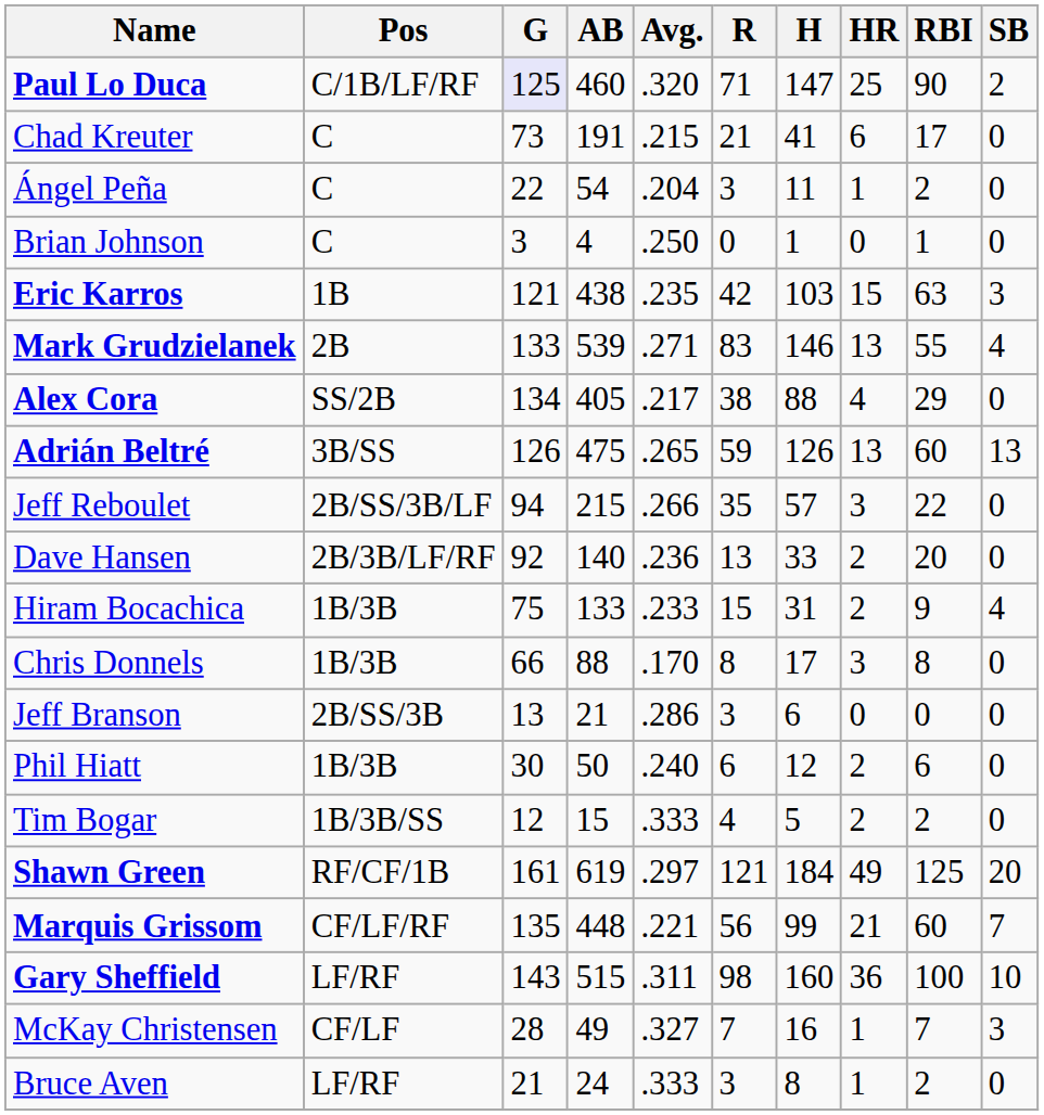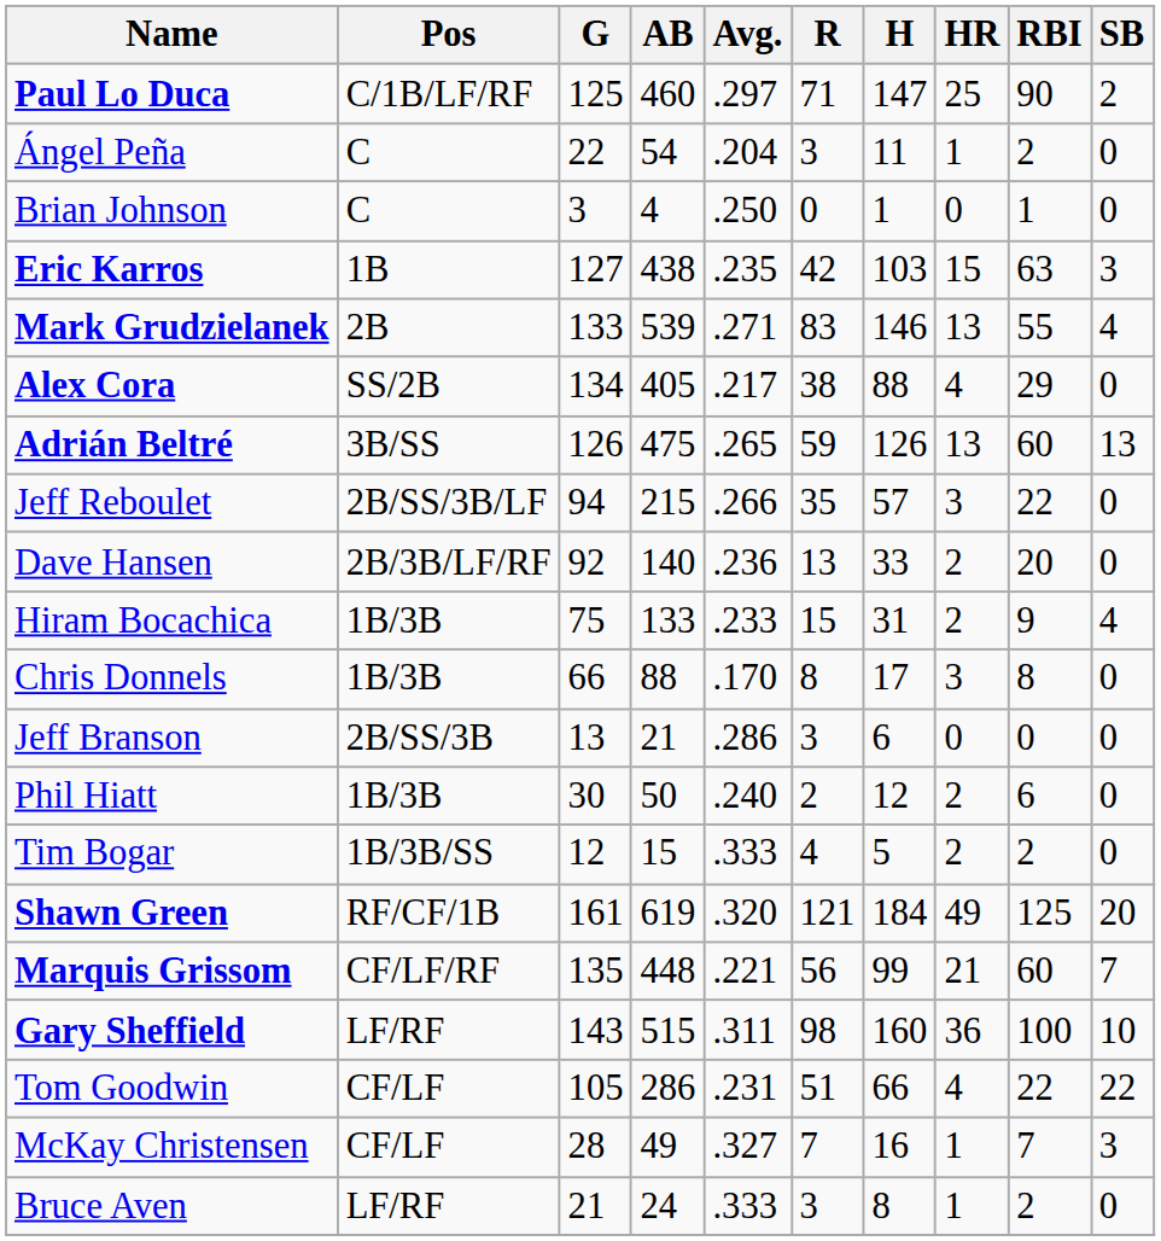 <table class="wikitable sortable" style="text-align:left">
 <tr>
 <th>Name</th>
 <th>Pos</th>
 <th>G</th>
 <th>AB</th>
 <th>Avg.</th>
 <th>R</th>
 <th>H</th>
 <th>HR</th>
 <th>RBI</th>
 <th>SB</th>
 </tr>
 <tr>
 <td><strong><a href='#'>Paul Lo Duca</a></strong></td>
 <td>C/1B/LF/RF</td>
-<td style="background: lavender;">125</td>
+<td>125</td>
 <td>460</td>
-<td>.320</td>
+<td>.297</td>
 <td>71</td>
 <td>147</td>
 <td>25</td>
 <td>90</td>
 <td>2</td>
-</tr>
-<tr>
-<td><a href='#'>Chad Kreuter</a></td>
-<td>C</td>
-<td>73</td>
-<td>191</td>
-<td>.215</td>
-<td>21</td>
-<td>41</td>
-<td>6</td>
-<td>17</td>
-<td>0</td>
 </tr>
 <tr>
 <td><a href='#'>Ángel Peña</a></td>
 <td>C</td>
 <td>22</td>
 <td>54</td>
 <td>.204</td>
 <td>3</td>
 <td>11</td>
 <td>1</td>
 <td>2</td>
 <td>0</td>
 </tr>
 <tr>
 <td><a href='#'>Brian Johnson</a></td>
 <td>C</td>
 <td>3</td>
 <td>4</td>
 <td>.250</td>
 <td>0</td>
 <td>1</td>
 <td>0</td>
 <td>1</td>
 <td>0</td>
 </tr>
 <tr>
 <td><strong><a href='#'>Eric Karros</a></strong></td>
 <td>1B</td>
-<td>121</td>
+<td>127</td>
 <td>438</td>
 <td>.235</td>
 <td>42</td>
 <td>103</td>
 <td>15</td>
 <td>63</td>
 <td>3</td>
 </tr>
 <tr>
 <td><strong><a href='#'>Mark Grudzielanek</a></strong></td>
 <td>2B</td>
 <td>133</td>
 <td>539</td>
 <td>.271</td>
 <td>83</td>
 <td>146</td>
 <td>13</td>
 <td>55</td>
 <td>4</td>
 </tr>
 <tr>
 <td><strong><a href='#'>Alex Cora</a></strong></td>
 <td>SS/2B</td>
 <td>134</td>
 <td>405</td>
 <td>.217</td>
 <td>38</td>
 <td>88</td>
 <td>4</td>
 <td>29</td>
 <td>0</td>
 </tr>
 <tr>
 <td><strong><a href='#'>Adrián Beltré</a></strong></td>
 <td>3B/SS</td>
 <td>126</td>
 <td>475</td>
 <td>.265</td>
 <td>59</td>
 <td>126</td>
 <td>13</td>
 <td>60</td>
 <td>13</td>
 </tr>
 <tr>
 <td><a href='#'>Jeff Reboulet</a></td>
 <td>2B/SS/3B/LF</td>
 <td>94</td>
 <td>215</td>
 <td>.266</td>
 <td>35</td>
 <td>57</td>
 <td>3</td>
 <td>22</td>
 <td>0</td>
 </tr>
 <tr>
 <td><a href='#'>Dave Hansen</a></td>
 <td>2B/3B/LF/RF</td>
 <td>92</td>
 <td>140</td>
 <td>.236</td>
 <td>13</td>
 <td>33</td>
 <td>2</td>
 <td>20</td>
 <td>0</td>
 </tr>
 <tr>
 <td><a href='#'>Hiram Bocachica</a></td>
 <td>1B/3B</td>
 <td>75</td>
 <td>133</td>
 <td>.233</td>
 <td>15</td>
 <td>31</td>
 <td>2</td>
 <td>9</td>
 <td>4</td>
 </tr>
 <tr>
 <td><a href='#'>Chris Donnels</a></td>
 <td>1B/3B</td>
 <td>66</td>
 <td>88</td>
 <td>.170</td>
 <td>8</td>
 <td>17</td>
 <td>3</td>
 <td>8</td>
 <td>0</td>
 </tr>
 <tr>
 <td><a href='#'>Jeff Branson</a></td>
 <td>2B/SS/3B</td>
 <td>13</td>
 <td>21</td>
 <td>.286</td>
 <td>3</td>
 <td>6</td>
 <td>0</td>
 <td>0</td>
 <td>0</td>
 </tr>
 <tr>
 <td><a href='#'>Phil Hiatt</a></td>
 <td>1B/3B</td>
 <td>30</td>
 <td>50</td>
 <td>.240</td>
-<td>6</td>
+<td>2</td>
 <td>12</td>
 <td>2</td>
 <td>6</td>
 <td>0</td>
 </tr>
 <tr>
 <td><a href='#'>Tim Bogar</a></td>
 <td>1B/3B/SS</td>
 <td>12</td>
 <td>15</td>
 <td>.333</td>
 <td>4</td>
 <td>5</td>
 <td>2</td>
 <td>2</td>
 <td>0</td>
 </tr>
 <tr>
 <td><strong><a href='#'>Shawn Green</a></strong></td>
 <td>RF/CF/1B</td>
 <td>161</td>
 <td>619</td>
-<td>.297</td>
+<td>.320</td>
 <td>121</td>
 <td>184</td>
 <td>49</td>
 <td>125</td>
 <td>20</td>
 </tr>
 <tr>
 <td><strong><a href='#'>Marquis Grissom</a></strong></td>
 <td>CF/LF/RF</td>
 <td>135</td>
 <td>448</td>
 <td>.221</td>
 <td>56</td>
 <td>99</td>
 <td>21</td>
 <td>60</td>
 <td>7</td>
 </tr>
 <tr>
 <td><strong><a href='#'>Gary Sheffield</a></strong></td>
 <td>LF/RF</td>
 <td>143</td>
 <td>515</td>
 <td>.311</td>
 <td>98</td>
 <td>160</td>
 <td>36</td>
 <td>100</td>
 <td>10</td>
 </tr>
 <tr>
+<td><a href='#'>Tom Goodwin</a></td>
+<td>CF/LF</td>
+<td>105</td>
+<td>286</td>
+<td>.231</td>
+<td>51</td>
+<td>66</td>
+<td>4</td>
+<td>22</td>
+<td>22</td>
+</tr>
+<tr>
 <td><a href='#'>McKay Christensen</a></td>
 <td>CF/LF</td>
 <td>28</td>
 <td>49</td>
 <td>.327</td>
 <td>7</td>
 <td>16</td>
 <td>1</td>
 <td>7</td>
 <td>3</td>
 </tr>
 <tr>
 <td><a href='#'>Bruce Aven</a></td>
 <td>LF/RF</td>
 <td>21</td>
 <td>24</td>
 <td>.333</td>
 <td>3</td>
 <td>8</td>
 <td>1</td>
 <td>2</td>
 <td>0</td>
 </tr>
 <tr>
 </tr>
 </table>
